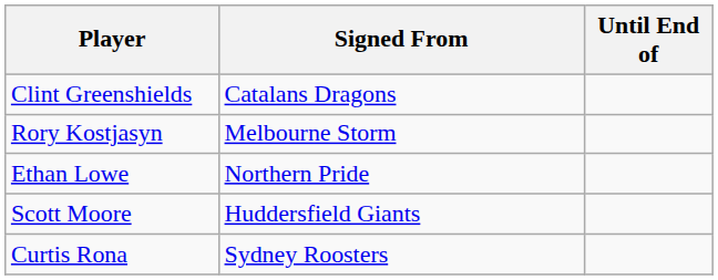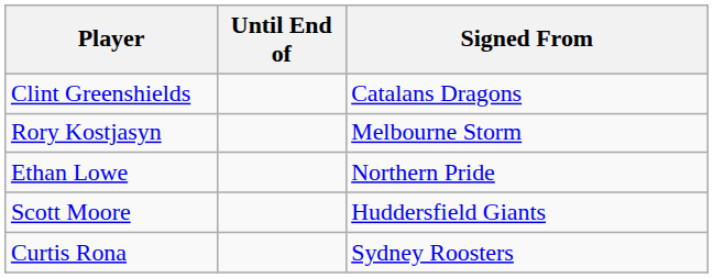 <table class="wikitable" style="font-size:90%">
 <tr style="background:#efefef;">
 <th style="width:120px;">Player</th>
+<th style="width:70px;">Until End of</th>
 <th style="width:210px;">Signed From</th>
-<th style="width:70px;">Until End of</th>
 </tr>
 <tr>
 <td><a href='#'>Clint Greenshields</a></td>
+<td></td>
 <td> <a href='#'>Catalans Dragons</a></td>
-<td></td>
 </tr>
 <tr>
 <td><a href='#'>Rory Kostjasyn</a></td>
+<td></td>
 <td> <a href='#'>Melbourne Storm</a></td>
-<td></td>
 </tr>
 <tr>
 <td><a href='#'>Ethan Lowe</a></td>
+<td></td>
 <td> <a href='#'>Northern Pride</a></td>
-<td></td>
 </tr>
 <tr>
 <td><a href='#'>Scott Moore</a></td>
+<td></td>
 <td> <a href='#'>Huddersfield Giants</a></td>
-<td></td>
 </tr>
 <tr>
 <td><a href='#'>Curtis Rona</a></td>
+<td></td>
 <td> <a href='#'>Sydney Roosters</a></td>
-<td></td>
 </tr>
 </table>
